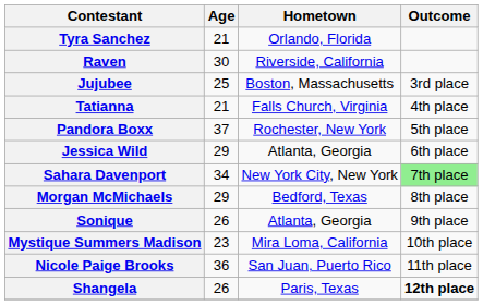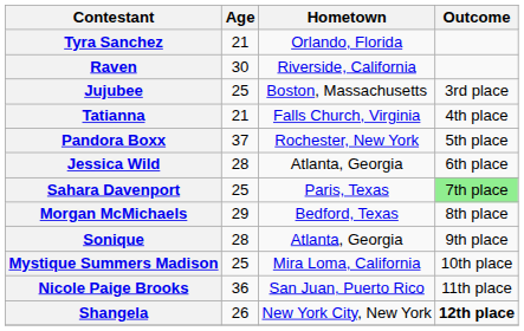 <table class="wikitable sortable" style="text-align:center">
 <tr>
 <th scope="col">Contestant</th>
 <th scope="col">Age</th>
 <th scope="col">Hometown</th>
 <th scope="col">Outcome</th>
 </tr>
 <tr>
 <th scope="row"><a href='#'>Tyra Sanchez</a></th>
 <td>21</td>
 <td><a href='#'>Orlando, Florida</a></td>
 <td></td>
 </tr>
 <tr>
 <th scope="row"><a href='#'>Raven</a></th>
 <td>30</td>
 <td><a href='#'>Riverside, California</a></td>
 <td></td>
 </tr>
 <tr>
 <th scope="row"><a href='#'>Jujubee</a></th>
 <td>25</td>
 <td><a href='#'>Boston</a>, Massachusetts</td>
 <td>3rd place</td>
 </tr>
 <tr>
 <th scope="row"><a href='#'>Tatianna</a></th>
 <td>21</td>
 <td><a href='#'>Falls Church, Virginia</a></td>
 <td>4th place</td>
 </tr>
 <tr>
 <th scope="row"><a href='#'>Pandora Boxx</a></th>
 <td>37</td>
 <td><a href='#'>Rochester, New York</a></td>
 <td nowrap>5th place</td>
 </tr>
 <tr>
 <th scope="row"><a href='#'>Jessica Wild</a></th>
-<td>29</td>
+<td>28</td>
 <td>Atlanta, Georgia</td>
 <td>6th place</td>
 </tr>
 <tr>
 <th scope="row"><a href='#'>Sahara Davenport</a></th>
-<td>34</td>
-<td nowrap><a href='#'>New York City</a>, New York</td>
+<td>25</td>
+<td><a href='#'>Paris, Texas</a></td>
 <td style="background: lightgreen;">7th place</td>
 </tr>
 <tr>
 <th scope="row"><a href='#'>Morgan McMichaels</a></th>
 <td>29</td>
 <td><a href='#'>Bedford, Texas</a></td>
 <td>8th place</td>
 </tr>
 <tr>
 <th scope="row"><a href='#'>Sonique</a></th>
-<td>26</td>
+<td>28</td>
 <td><a href='#'>Atlanta</a>, Georgia</td>
 <td>9th place</td>
 </tr>
 <tr>
 <th scope="row" nowrap><a href='#'>Mystique Summers Madison</a></th>
-<td>23</td>
+<td>25</td>
 <td><a href='#'>Mira Loma, California</a></td>
 <td>10th place</td>
 </tr>
 <tr>
 <th scope="row"><a href='#'>Nicole Paige Brooks</a></th>
 <td>36</td>
 <td><a href='#'>San Juan, Puerto Rico</a></td>
 <td>11th place</td>
 </tr>
 <tr>
 <th scope="row"><a href='#'>Shangela</a></th>
 <td>26</td>
-<td><a href='#'>Paris, Texas</a></td>
+<td nowrap><a href='#'>New York City</a>, New York</td>
 <td><strong>12th place</strong></td>
 </tr>
 <tr>
 </tr>
 </table>
